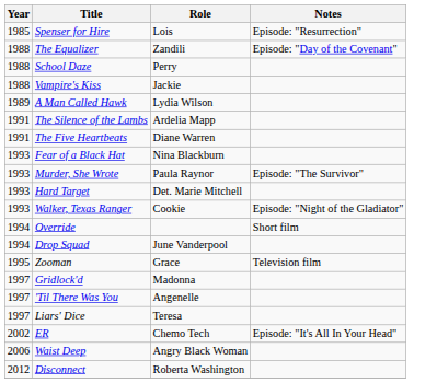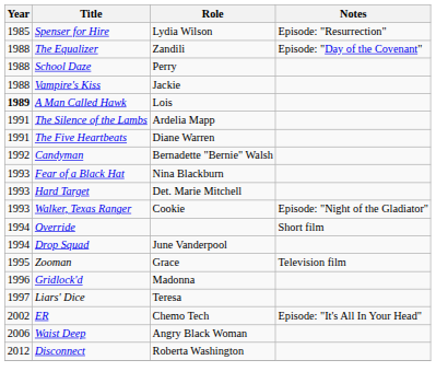 <table class="wikitable sortable">
 <tr>
 <th>Year</th>
 <th>Title</th>
 <th>Role</th>
 <th>Notes</th>
 </tr>
 <tr>
 <td>1985</td>
 <td><em><a href='#'>Spenser for Hire</a></em></td>
-<td>Lois</td>
+<td>Lydia Wilson</td>
 <td>Episode: "Resurrection"</td>
 </tr>
 <tr>
 <td>1988</td>
 <td><em><a href='#'>The Equalizer</a></em></td>
 <td>Zandili</td>
 <td>Episode: "<a href='#'>Day of the Covenant</a>"</td>
 </tr>
 <tr>
 <td>1988</td>
 <td><em><a href='#'>School Daze</a></em></td>
 <td>Perry</td>
 <td></td>
 </tr>
 <tr>
 <td>1988</td>
 <td><em><a href='#'>Vampire's Kiss</a></em></td>
 <td>Jackie</td>
 <td></td>
 </tr>
 <tr>
-<td>1989</td>
+<td><strong>1989</strong></td>
 <td><em><a href='#'>A Man Called Hawk</a></em></td>
-<td>Lydia Wilson</td>
+<td>Lois</td>
 <td></td>
 </tr>
 <tr>
 <td>1991</td>
 <td><em><a href='#'>The Silence of the Lambs</a></em></td>
 <td>Ardelia Mapp</td>
 <td></td>
 </tr>
 <tr>
 <td>1991</td>
 <td><em><a href='#'>The Five Heartbeats</a></em></td>
 <td>Diane Warren</td>
 <td></td>
 </tr>
 <tr>
+<td>1992</td>
+<td><em><a href='#'>Candyman</a></em></td>
+<td>Bernadette "Bernie" Walsh</td>
+<td></td>
+</tr>
+<tr>
 <td>1993</td>
 <td><em><a href='#'>Fear of a Black Hat</a></em></td>
 <td>Nina Blackburn</td>
 <td></td>
-</tr>
-<tr>
-<td>1993</td>
-<td><em><a href='#'>Murder, She Wrote</a></em></td>
-<td>Paula Raynor</td>
-<td>Episode: "The Survivor"</td>
 </tr>
 <tr>
 <td>1993</td>
 <td><em><a href='#'>Hard Target</a></em></td>
 <td>Det. Marie Mitchell</td>
 <td></td>
 </tr>
 <tr>
 <td>1993</td>
 <td><em><a href='#'>Walker, Texas Ranger</a></em></td>
 <td>Cookie</td>
 <td>Episode: "Night of the Gladiator"</td>
 </tr>
 <tr>
 <td>1994</td>
 <td><em><a href='#'>Override</a></em></td>
 <td></td>
 <td>Short film</td>
 </tr>
 <tr>
 <td>1994</td>
 <td><em><a href='#'>Drop Squad</a></em></td>
 <td>June Vanderpool</td>
 <td></td>
 </tr>
 <tr>
 <td>1995</td>
 <td><em>Zooman</em></td>
 <td>Grace</td>
 <td>Television film</td>
 </tr>
 <tr>
-<td>1997</td>
+<td>1996</td>
 <td><em><a href='#'>Gridlock'd</a></em></td>
 <td>Madonna</td>
-<td></td>
-</tr>
-<tr>
-<td>1997</td>
-<td><em><a href='#'>'Til There Was You</a></em></td>
-<td>Angenelle</td>
 <td></td>
 </tr>
 <tr>
 <td>1997</td>
 <td><em>Liars' Dice</em></td>
 <td>Teresa</td>
 <td></td>
 </tr>
 <tr>
 <td>2002</td>
 <td><em><a href='#'>ER</a></em></td>
 <td>Chemo Tech</td>
 <td>Episode: "It's All In Your Head"</td>
 </tr>
 <tr>
 <td>2006</td>
 <td><em><a href='#'>Waist Deep</a></em></td>
 <td>Angry Black Woman</td>
 <td></td>
 </tr>
 <tr>
 <td>2012</td>
 <td><em><a href='#'>Disconnect</a></em></td>
 <td>Roberta Washington</td>
 <td></td>
 </tr>
 <tr>
 </tr>
 </table>
